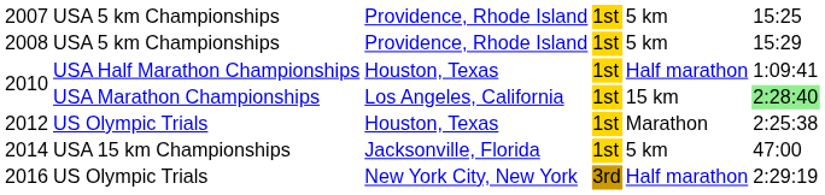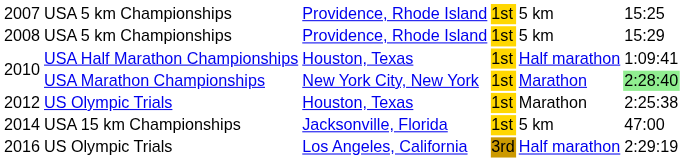 <table>
 <tr>
 <td>2007</td>
 <td>USA 5 km Championships</td>
 <td><a href='#'>Providence, Rhode Island</a></td>
 <td bgcolor=gold>1st</td>
 <td>5 km</td>
 <td>15:25</td>
 </tr>
 <tr>
 <td>2008</td>
 <td>USA 5 km Championships</td>
 <td><a href='#'>Providence, Rhode Island</a></td>
 <td bgcolor=gold>1st</td>
 <td>5 km</td>
 <td>15:29</td>
 </tr>
 <tr>
 <td rowspan=2>2010</td>
 <td><a href='#'>USA Half Marathon Championships</a></td>
 <td><a href='#'>Houston, Texas</a></td>
 <td bgcolor=gold>1st</td>
 <td><a href='#'>Half marathon</a></td>
 <td>1:09:41</td>
 </tr>
 <tr>
 <td><a href='#'>USA Marathon Championships</a></td>
-<td><a href='#'>Los Angeles, California</a></td>
+<td><a href='#'>New York City, New York</a></td>
 <td bgcolor=gold>1st</td>
-<td>15 km</td>
+<td><a href='#'>Marathon</a></td>
 <td style="background: lightgreen;">2:28:40</td>
 </tr>
 <tr>
 <td>2012</td>
 <td><a href='#'>US Olympic Trials</a></td>
 <td><a href='#'>Houston, Texas</a></td>
 <td bgcolor=gold>1st</td>
 <td>Marathon</td>
 <td>2:25:38</td>
 </tr>
 <tr>
 <td>2014</td>
 <td>USA 15 km Championships</td>
 <td><a href='#'>Jacksonville, Florida</a></td>
 <td bgcolor=gold>1st</td>
 <td>5 km</td>
 <td>47:00</td>
 </tr>
 <tr>
 <td>2016</td>
 <td>US Olympic Trials</td>
-<td><a href='#'>New York City, New York</a></td>
+<td><a href='#'>Los Angeles, California</a></td>
 <td style="background:#c90;">3rd</td>
 <td><a href='#'>Half marathon</a></td>
 <td>2:29:19</td>
 </tr>
 </table>
